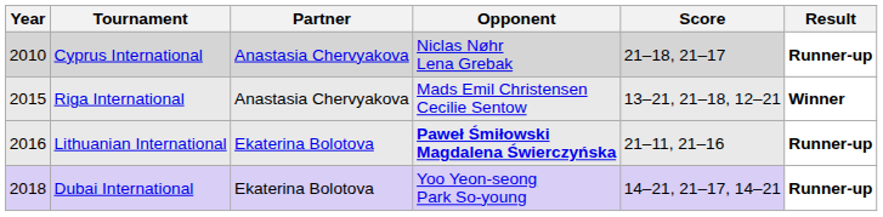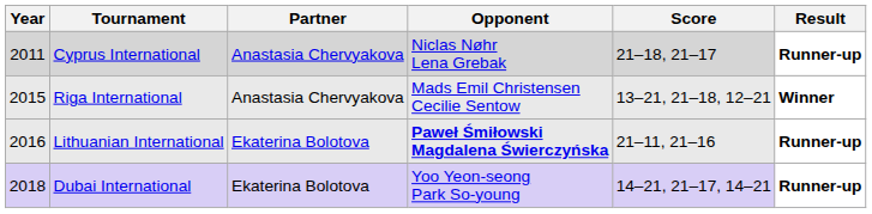 <table class="sortable wikitable" style="font-size: 90%;">
 <tr>
 <th>Year</th>
 <th>Tournament</th>
 <th>Partner</th>
 <th>Opponent</th>
 <th>Score</th>
 <th>Result</th>
 </tr>
 <tr style="background:#D5D5D5">
-<td align="center">2010</td>
+<td align="center">2011</td>
 <td align="left"><a href='#'>Cyprus International</a></td>
 <td align="left"> <a href='#'>Anastasia Chervyakova</a></td>
 <td align="left"> <a href='#'>Niclas Nøhr</a><br> <a href='#'>Lena Grebak</a></td>
 <td align="left">21–18, 21–17</td>
 <td style="text-align:left; background:white"> <strong>Runner-up</strong></td>
 </tr>
 <tr style="background:#E9E9E9">
 <td align="center">2015</td>
 <td align="left"><a href='#'>Riga International</a></td>
 <td align="left"> Anastasia Chervyakova</td>
 <td align="left"> <a href='#'>Mads Emil Christensen</a><br> <a href='#'>Cecilie Sentow</a></td>
 <td align="left">13–21, 21–18, 12–21</td>
 <td style="text-align:left; background:white"> <strong>Winner</strong></td>
 </tr>
 <tr style="background:#E9E9E9">
 <td align="center">2016</td>
 <td align="left"><a href='#'>Lithuanian International</a></td>
 <td align="left"> <a href='#'>Ekaterina Bolotova</a></td>
 <td align="left"><strong> <a href='#'>Paweł Śmiłowski</a><br> <a href='#'>Magdalena Świerczyńska</a></strong></td>
 <td align="left">21–11, 21–16</td>
 <td style="text-align:left; background:white"> <strong>Runner-up</strong></td>
 </tr>
 <tr style="background:#D8CEF6">
 <td align="center">2018</td>
 <td align="left"><a href='#'>Dubai International</a></td>
 <td align="left"> Ekaterina Bolotova</td>
 <td align="left"> <a href='#'>Yoo Yeon-seong</a><br> <a href='#'>Park So-young</a></td>
 <td align="left">14–21, 21–17, 14–21</td>
 <td style="text-align:left; background:white"> <strong>Runner-up</strong></td>
 </tr>
 </table>
